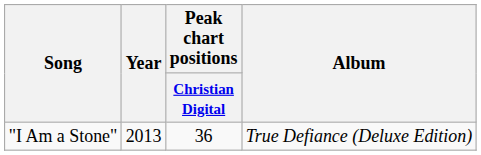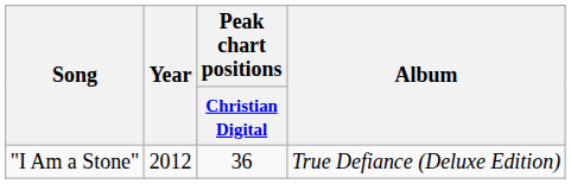 <table class=wikitable>
 <tr>
 <th rowspan="2">Song</th>
 <th rowspan="2">Year</th>
 <th colspan="1">Peak chart positions</th>
 <th rowspan="2">Album</th>
 </tr>
 <tr>
 <th width="30"><small><a href='#'>Christian Digital</a><br></small></th>
 </tr>
 <tr>
 <td>"I Am a Stone"</td>
-<td rowspan="1">2013</td>
+<td rowspan="1">2012</td>
 <td style="text-align:center;">36</td>
 <td rowspan="1"><em>True Defiance (Deluxe Edition)</em></td>
 </tr>
 </table>
